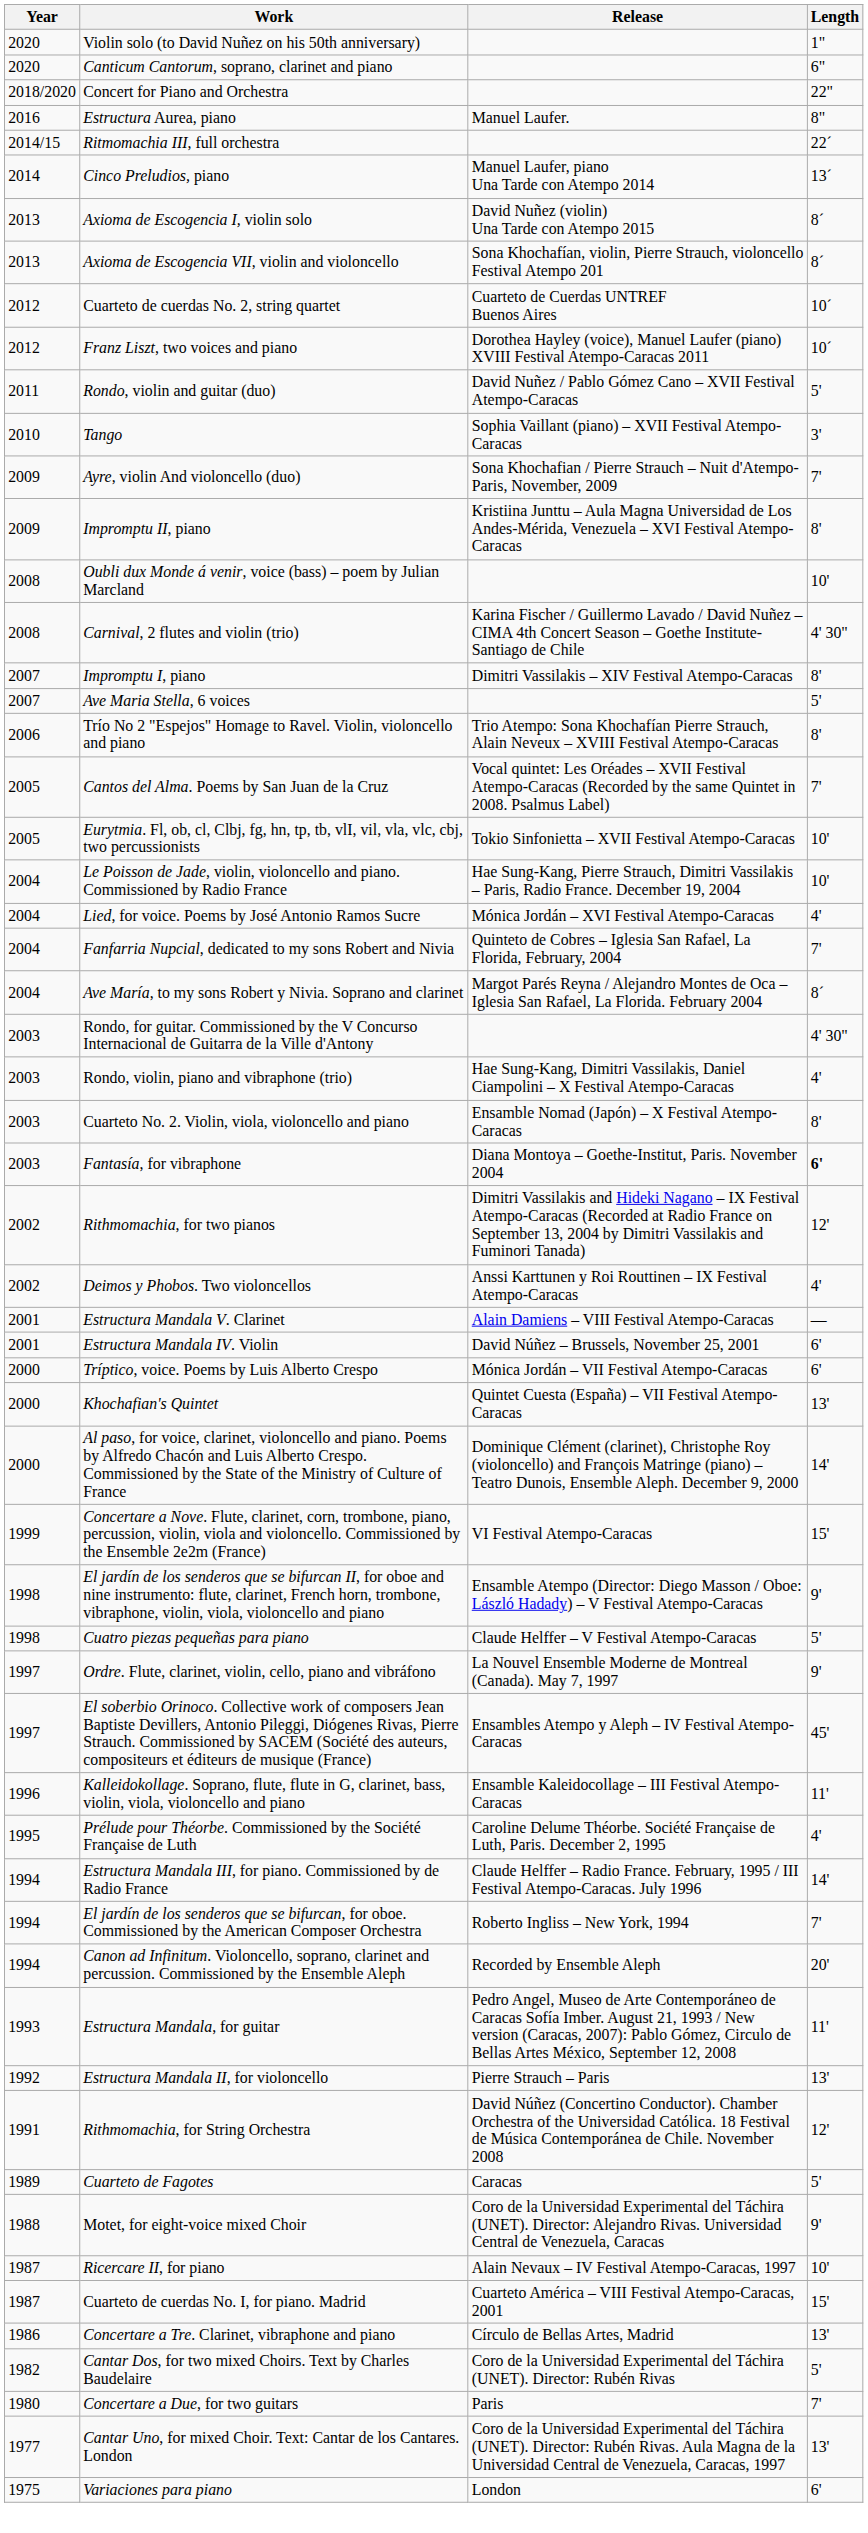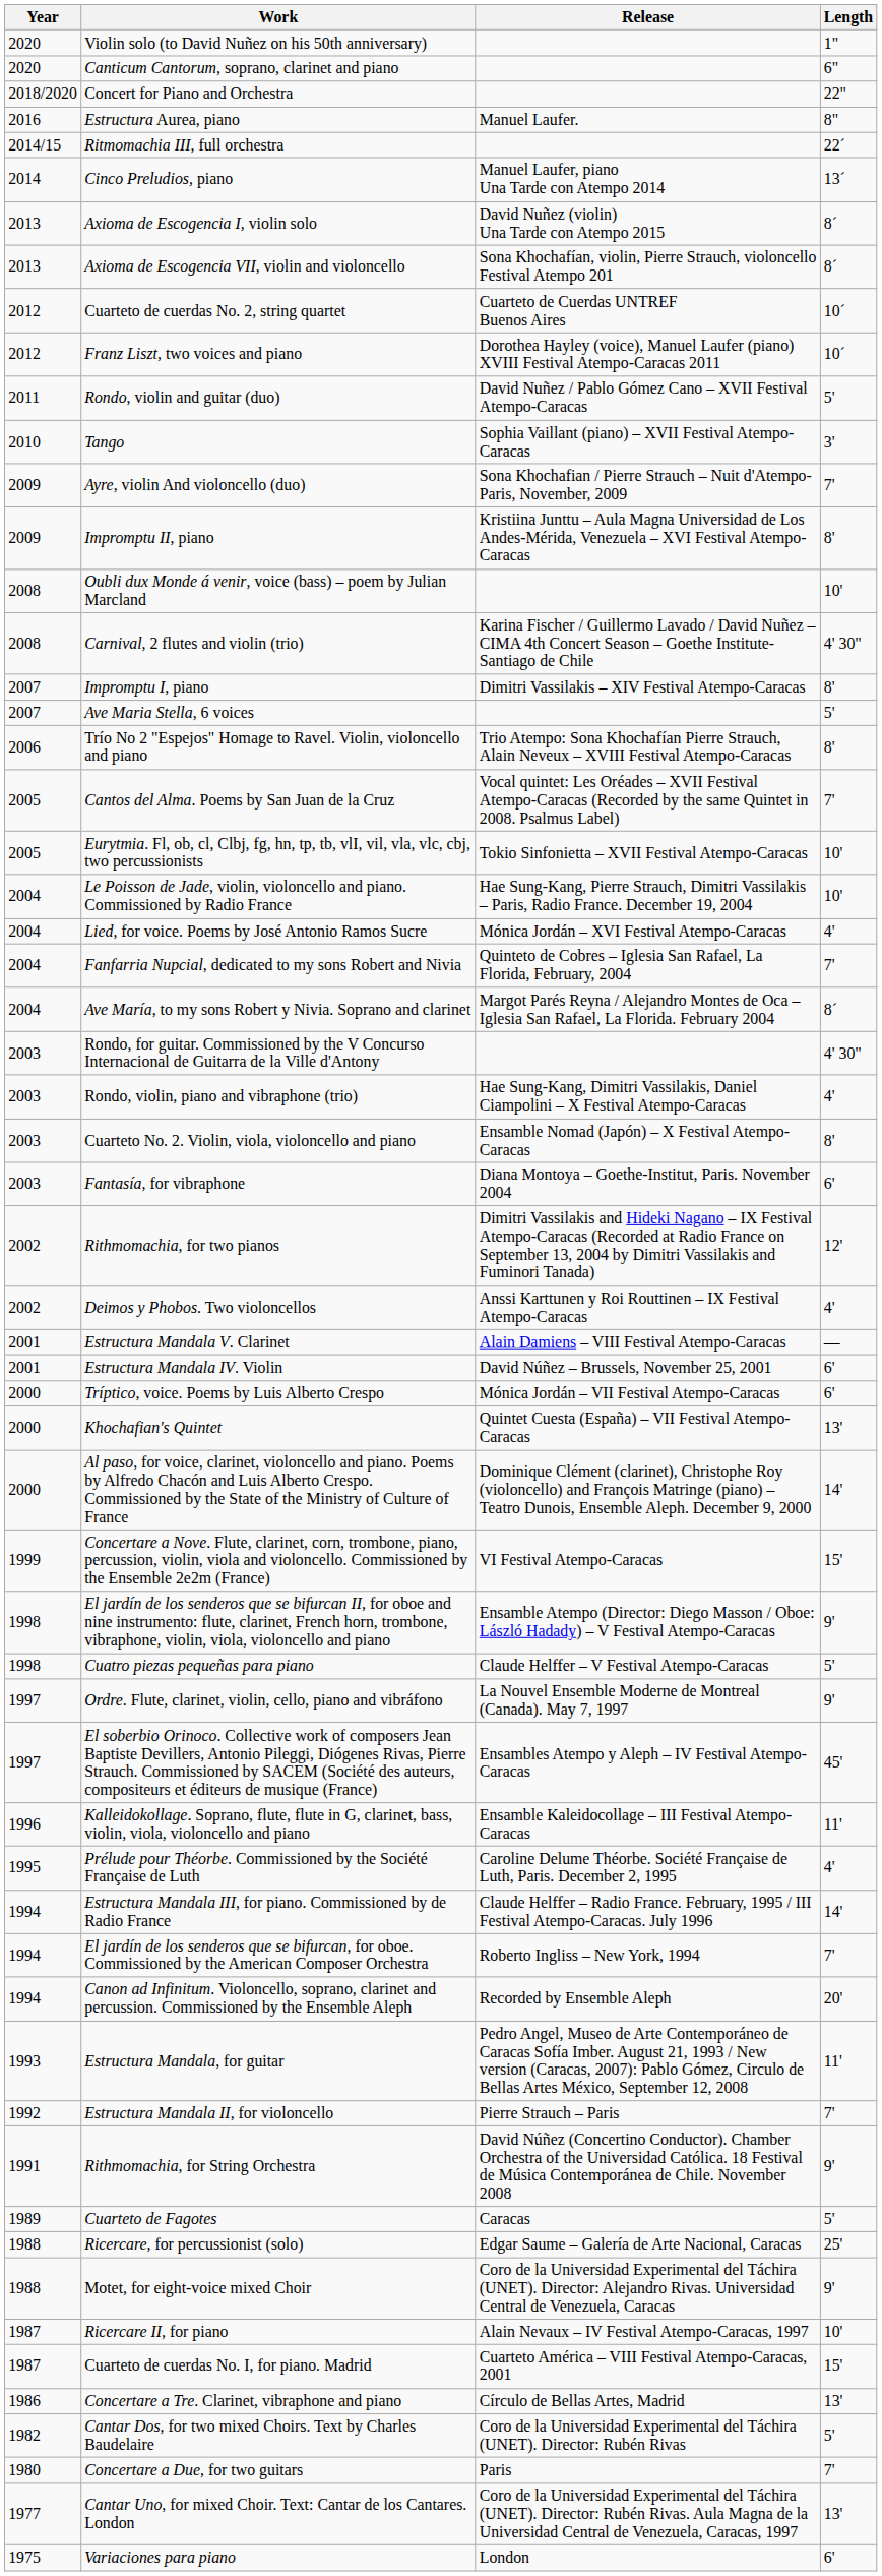 <table class="wikitable">
 <tr>
 <th>Year</th>
 <th>Work</th>
 <th>Release</th>
 <th>Length</th>
 </tr>
 <tr>
 <td>2020</td>
 <td>Violin solo (to David Nuñez on his 50th anniversary)</td>
 <td></td>
 <td>1"</td>
 </tr>
 <tr>
 <td>2020</td>
 <td><em>Canticum Cantorum</em>, soprano, clarinet and piano</td>
 <td></td>
 <td>6"</td>
 </tr>
 <tr>
 <td>2018/2020</td>
 <td>Concert for Piano and Orchestra</td>
 <td></td>
 <td>22"</td>
 </tr>
 <tr>
 <td>2016</td>
 <td><em>Estructura</em> Aurea, piano</td>
 <td>Manuel Laufer.</td>
 <td>8"</td>
 </tr>
 <tr>
 <td>2014/15</td>
 <td><em>Ritmomachia III</em>, full orchestra</td>
 <td></td>
 <td>22´</td>
 </tr>
 <tr>
 <td>2014</td>
 <td><em>Cinco Preludios,</em> piano</td>
 <td>Manuel Laufer, piano<br>Una Tarde con Atempo 2014</td>
 <td>13´</td>
 </tr>
 <tr>
 <td>2013</td>
 <td><em>Axioma de Escogencia I,</em> violin solo</td>
 <td>David Nuñez (violin)<br>Una Tarde con Atempo 2015</td>
 <td>8´</td>
 </tr>
 <tr>
 <td>2013</td>
 <td><em>Axioma de Escogencia VII</em>, violin and violoncello</td>
 <td>Sona Khochafían, violin, Pierre Strauch, violoncello<br>Festival Atempo 201</td>
 <td>8´</td>
 </tr>
 <tr>
 <td>2012</td>
 <td>Cuarteto de cuerdas No. 2, string quartet</td>
 <td>Cuarteto de Cuerdas UNTREF<br>Buenos Aires</td>
 <td>10´</td>
 </tr>
 <tr>
 <td>2012</td>
 <td><em>Franz Liszt</em>, two voices and piano</td>
 <td>Dorothea Hayley (voice), Manuel Laufer (piano)<br>XVIII Festival Atempo-Caracas 2011</td>
 <td>10´</td>
 </tr>
 <tr>
 <td>2011</td>
 <td><em>Rondo</em>, violin and guitar (duo)</td>
 <td>David Nuñez / Pablo Gómez Cano – XVII Festival Atempo-Caracas</td>
 <td>5'</td>
 </tr>
 <tr>
 <td>2010</td>
 <td><em>Tango</em></td>
 <td>Sophia Vaillant (piano) – XVII Festival Atempo-Caracas</td>
 <td>3'</td>
 </tr>
 <tr>
 <td>2009</td>
 <td><em>Ayre</em>, violin And violoncello (duo)</td>
 <td>Sona Khochafian / Pierre Strauch – Nuit d'Atempo-Paris, November, 2009</td>
 <td>7'</td>
 </tr>
 <tr>
 <td>2009</td>
 <td><em>Impromptu II</em>, piano</td>
 <td>Kristiina Junttu – Aula Magna Universidad de Los Andes-Mérida, Venezuela – XVI Festival Atempo-Caracas</td>
 <td>8'</td>
 </tr>
 <tr>
 <td>2008</td>
 <td><em>Oubli dux Monde á venir</em>, voice (bass) – poem by Julian Marcland</td>
 <td></td>
 <td>10'</td>
 </tr>
 <tr>
 <td>2008</td>
 <td><em>Carnival</em>, 2 flutes and violin (trio)</td>
 <td>Karina Fischer / Guillermo Lavado / David Nuñez – CIMA 4th Concert Season – Goethe Institute-Santiago de Chile</td>
 <td>4' 30"</td>
 </tr>
 <tr>
 <td>2007</td>
 <td><em>Impromptu I</em>, piano</td>
 <td>Dimitri Vassilakis – XIV Festival Atempo-Caracas</td>
 <td>8'</td>
 </tr>
 <tr>
 <td>2007</td>
 <td><em>Ave Maria Stella</em>, 6 voices</td>
 <td></td>
 <td>5'</td>
 </tr>
 <tr>
 <td>2006</td>
 <td>Trío No 2 "Espejos" Homage to Ravel. Violin, violoncello and piano</td>
 <td>Trio Atempo: Sona Khochafían Pierre Strauch, Alain Neveux – XVIII Festival Atempo-Caracas</td>
 <td>8'</td>
 </tr>
 <tr>
 <td>2005</td>
 <td><em>Cantos del Alma</em>. Poems by San Juan de la Cruz</td>
 <td>Vocal quintet: Les Oréades – XVII Festival Atempo-Caracas (Recorded by the same Quintet in 2008. Psalmus Label)</td>
 <td>7'</td>
 </tr>
 <tr>
 <td>2005</td>
 <td><em>Eurytmia</em>. Fl, ob, cl, Clbj, fg, hn, tp, tb, vlI, vil, vla, vlc, cbj, two percussionists</td>
 <td>Tokio Sinfonietta – XVII Festival Atempo-Caracas</td>
 <td>10'</td>
 </tr>
 <tr>
 <td>2004</td>
 <td><em>Le Poisson de Jade</em>, violin, violoncello and piano. Commissioned by Radio France</td>
 <td>Hae Sung-Kang, Pierre Strauch, Dimitri Vassilakis – Paris, Radio France. December 19, 2004</td>
 <td>10'</td>
 </tr>
 <tr>
 <td>2004</td>
 <td><em>Lied</em>, for voice. Poems by José Antonio Ramos Sucre</td>
 <td>Mónica Jordán – XVI Festival Atempo-Caracas</td>
 <td>4'</td>
 </tr>
 <tr>
 <td>2004</td>
 <td><em>Fanfarria Nupcial</em>, dedicated to my sons Robert and Nivia</td>
 <td>Quinteto de Cobres – Iglesia San Rafael, La Florida, February, 2004</td>
 <td>7'</td>
 </tr>
 <tr>
 <td>2004</td>
 <td><em>Ave María</em>, to my sons Robert y Nivia. Soprano and clarinet</td>
 <td>Margot Parés Reyna / Alejandro Montes de Oca – Iglesia San Rafael, La Florida. February 2004</td>
 <td>8´</td>
 </tr>
 <tr>
 <td>2003</td>
 <td>Rondo, for guitar. Commissioned by the V Concurso Internacional de Guitarra de la Ville d'Antony</td>
 <td></td>
 <td>4' 30"</td>
 </tr>
 <tr>
 <td>2003</td>
 <td>Rondo, violin, piano and vibraphone (trio)</td>
 <td>Hae Sung-Kang, Dimitri Vassilakis, Daniel Ciampolini – X Festival Atempo-Caracas</td>
 <td>4'</td>
 </tr>
 <tr>
 <td>2003</td>
 <td>Cuarteto No. 2. Violin, viola, violoncello and piano</td>
 <td>Ensamble Nomad (Japón) – X Festival Atempo-Caracas</td>
 <td>8'</td>
 </tr>
 <tr>
 <td>2003</td>
 <td><em>Fantasía</em>, for vibraphone</td>
 <td>Diana Montoya – Goethe-Institut, Paris. November 2004</td>
-<td><strong>6'</strong></td>
+<td>6'</td>
 </tr>
 <tr>
 <td>2002</td>
 <td><em>Rithmomachia</em>, for two pianos</td>
 <td>Dimitri Vassilakis and <a href='#'>Hideki Nagano</a> – IX Festival Atempo-Caracas (Recorded at Radio France on September 13, 2004 by Dimitri Vassilakis and Fuminori Tanada)</td>
 <td>12'</td>
 </tr>
 <tr>
 <td>2002</td>
 <td><em>Deimos y Phobos</em>. Two violoncellos</td>
 <td>Anssi Karttunen y Roi Routtinen – IX Festival Atempo-Caracas</td>
 <td>4'</td>
 </tr>
 <tr>
 <td>2001</td>
 <td><em>Estructura Mandala V</em>. Clarinet</td>
 <td><a href='#'>Alain Damiens</a> – VIII Festival Atempo-Caracas</td>
 <td>—</td>
 </tr>
 <tr>
 <td>2001</td>
 <td><em>Estructura Mandala IV</em>. Violin</td>
 <td>David Núñez – Brussels, November 25, 2001</td>
 <td>6'</td>
 </tr>
 <tr>
 <td>2000</td>
 <td><em>Tríptico</em>, voice. Poems by Luis Alberto Crespo</td>
 <td>Mónica Jordán – VII Festival Atempo-Caracas</td>
 <td>6'</td>
 </tr>
 <tr>
 <td>2000</td>
 <td><em>Khochafian's Quintet</em></td>
 <td>Quintet Cuesta (España) – VII Festival Atempo-Caracas</td>
 <td>13'</td>
 </tr>
 <tr>
 <td>2000</td>
 <td><em>Al paso</em>, for voice, clarinet, violoncello and piano. Poems by Alfredo Chacón and Luis Alberto Crespo. Commissioned by the State of the Ministry of Culture of France</td>
 <td>Dominique Clément (clarinet), Christophe Roy (violoncello) and François Matringe (piano) – Teatro Dunois, Ensemble Aleph. December 9, 2000</td>
 <td>14'</td>
 </tr>
 <tr>
 <td>1999</td>
 <td><em>Concertare a Nove</em>. Flute, clarinet, corn, trombone, piano, percussion, violin, viola and violoncello. Commissioned by the Ensemble 2e2m (France)</td>
 <td>VI Festival Atempo-Caracas</td>
 <td>15'</td>
 </tr>
 <tr>
 <td>1998</td>
 <td><em>El jardín de los senderos que se bifurcan II</em>, for oboe and nine instrumento: flute, clarinet, French horn, trombone, vibraphone, violin, viola, violoncello and piano</td>
 <td>Ensamble Atempo (Director: Diego Masson / Oboe: <a href='#'>László Hadady</a>) – V Festival Atempo-Caracas</td>
 <td>9'</td>
 </tr>
 <tr>
 <td>1998</td>
 <td><em>Cuatro piezas pequeñas para piano</em></td>
 <td>Claude Helffer – V Festival Atempo-Caracas</td>
 <td>5'</td>
 </tr>
 <tr>
 <td>1997</td>
 <td><em>Ordre</em>. Flute, clarinet, violin, cello, piano and vibráfono</td>
 <td>La Nouvel Ensemble Moderne de Montreal (Canada). May 7, 1997</td>
 <td>9'</td>
 </tr>
 <tr>
 <td>1997</td>
 <td><em>El soberbio Orinoco</em>. Collective work of composers Jean Baptiste Devillers, Antonio Pileggi, Diógenes Rivas, Pierre Strauch. Commissioned by SACEM (Société des auteurs, compositeurs et éditeurs de musique (France)</td>
 <td>Ensambles Atempo y Aleph – IV Festival Atempo-Caracas</td>
 <td>45'</td>
 </tr>
 <tr>
 <td>1996</td>
 <td><em>Kalleidokollage</em>. Soprano, flute, flute in G, clarinet, bass, violin, viola, violoncello and piano</td>
 <td>Ensamble Kaleidocollage – III Festival Atempo-Caracas</td>
 <td>11'</td>
 </tr>
 <tr>
 <td>1995</td>
 <td><em>Prélude pour Théorbe</em>. Commissioned by the Société Française de Luth</td>
 <td>Caroline Delume Théorbe. Société Française de Luth, Paris. December 2, 1995</td>
 <td>4'</td>
 </tr>
 <tr>
 <td>1994</td>
 <td><em>Estructura Mandala III</em>, for piano. Commissioned by de Radio France</td>
 <td>Claude Helffer – Radio France. February, 1995 / III Festival Atempo-Caracas. July 1996</td>
 <td>14'</td>
 </tr>
 <tr>
 <td>1994</td>
 <td><em>El jardín de los senderos que se bifurcan</em>, for oboe. Commissioned by the American Composer Orchestra</td>
 <td>Roberto Ingliss – New York, 1994</td>
 <td>7'</td>
 </tr>
 <tr>
 <td>1994</td>
 <td><em>Canon ad Infinitum</em>. Violoncello, soprano, clarinet and percussion. Commissioned by the Ensemble Aleph</td>
 <td>Recorded by Ensemble Aleph</td>
 <td>20'</td>
 </tr>
 <tr>
 <td>1993</td>
 <td><em>Estructura Mandala</em>, for guitar</td>
 <td>Pedro Angel, Museo de Arte Contemporáneo de Caracas Sofía Imber. August 21, 1993 / New version (Caracas, 2007): Pablo Gómez, Circulo de Bellas Artes México, September 12, 2008</td>
 <td>11'</td>
 </tr>
 <tr>
 <td>1992</td>
 <td><em>Estructura Mandala II</em>, for violoncello</td>
 <td>Pierre Strauch – Paris</td>
-<td>13'</td>
+<td>7'</td>
 </tr>
 <tr>
 <td>1991</td>
 <td><em>Rithmomachia</em>, for String Orchestra</td>
 <td>David Núñez (Concertino Conductor). Chamber Orchestra of the Universidad Católica. 18 Festival de Música Contemporánea de Chile. November 2008</td>
-<td>12'</td>
+<td>9'</td>
 </tr>
 <tr>
 <td>1989</td>
 <td><em>Cuarteto de Fagotes</em></td>
 <td>Caracas</td>
 <td>5'</td>
+</tr>
+<tr>
+<td>1988</td>
+<td><em>Ricercare</em>, for percussionist (solo)</td>
+<td>Edgar Saume – Galería de Arte Nacional, Caracas</td>
+<td>25'</td>
 </tr>
 <tr>
 <td>1988</td>
 <td>Motet, for eight-voice mixed Choir</td>
 <td>Coro de la Universidad Experimental del Táchira (UNET). Director: Alejandro Rivas. Universidad Central de Venezuela, Caracas</td>
 <td>9'</td>
 </tr>
 <tr>
 <td>1987</td>
 <td><em>Ricercare II</em>, for piano</td>
 <td>Alain Nevaux – IV Festival Atempo-Caracas, 1997</td>
 <td>10'</td>
 </tr>
 <tr>
 <td>1987</td>
 <td>Cuarteto de cuerdas No. I, for piano. Madrid</td>
 <td>Cuarteto América – VIII Festival Atempo-Caracas, 2001</td>
 <td>15'</td>
 </tr>
 <tr>
 <td>1986</td>
 <td><em>Concertare a Tre</em>. Clarinet, vibraphone and piano</td>
 <td>Círculo de Bellas Artes, Madrid</td>
 <td>13'</td>
 </tr>
 <tr>
 <td>1982</td>
 <td><em>Cantar Dos</em>, for two mixed Choirs. Text by Charles Baudelaire</td>
 <td>Coro de la Universidad Experimental del Táchira (UNET). Director: Rubén Rivas</td>
 <td>5'</td>
 </tr>
 <tr>
 <td>1980</td>
 <td><em>Concertare a Due</em>, for two guitars</td>
 <td>Paris</td>
 <td>7'</td>
 </tr>
 <tr>
 <td>1977</td>
 <td><em>Cantar Uno</em>, for mixed Choir. Text: Cantar de los Cantares. London</td>
 <td>Coro de la Universidad Experimental del Táchira (UNET). Director: Rubén Rivas. Aula Magna de la Universidad Central de Venezuela, Caracas, 1997</td>
 <td>13'</td>
 </tr>
 <tr>
 <td>1975</td>
 <td><em>Variaciones para piano</em></td>
 <td>London</td>
 <td>6'</td>
 </tr>
 </table>
